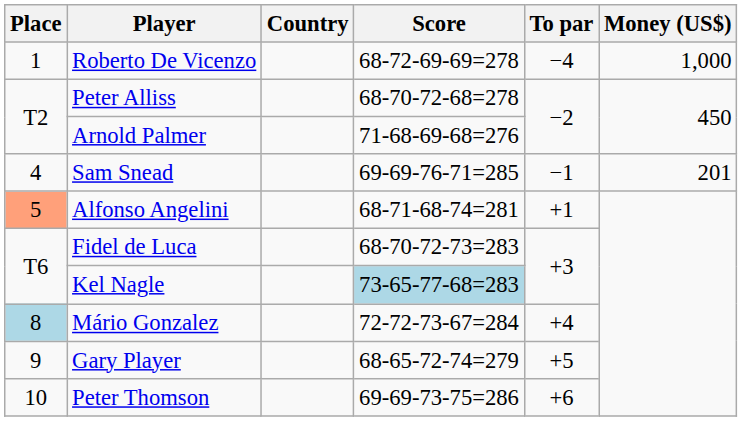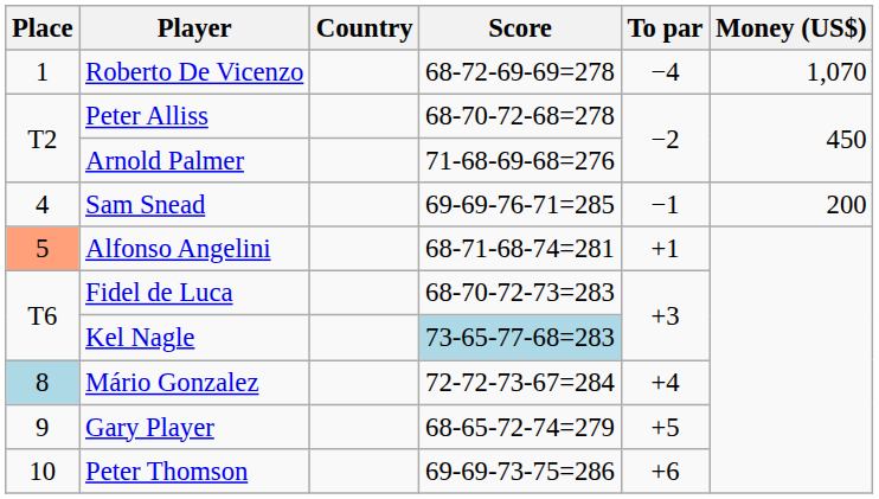 <table class="wikitable" style="font-size:95%;">
 <tr>
 <th>Place</th>
 <th>Player</th>
 <th>Country</th>
 <th>Score</th>
 <th>To par</th>
 <th>Money (US$)</th>
 </tr>
 <tr>
 <td align=center>1</td>
 <td><a href='#'>Roberto De Vicenzo</a></td>
 <td></td>
 <td>68-72-69-69=278</td>
 <td align=center>−4</td>
-<td align=right>1,000</td>
+<td align=right>1,070</td>
 </tr>
 <tr>
 <td align=center rowspan=2>T2</td>
 <td><a href='#'>Peter Alliss</a></td>
 <td></td>
 <td>68-70-72-68=278</td>
 <td align=center rowspan=2>−2</td>
 <td align=right rowspan=2>450</td>
 </tr>
 <tr>
 <td><a href='#'>Arnold Palmer</a></td>
 <td></td>
 <td>71-68-69-68=276</td>
 </tr>
 <tr>
 <td align=center>4</td>
 <td><a href='#'>Sam Snead</a></td>
 <td></td>
 <td>69-69-76-71=285</td>
 <td align=center>−1</td>
-<td align=right>201</td>
+<td align=right>200</td>
 </tr>
 <tr>
 <td align=center style="background: lightsalmon;">5</td>
 <td><a href='#'>Alfonso Angelini</a></td>
 <td></td>
 <td>68-71-68-74=281</td>
 <td align=center>+1</td>
 <td rowspan=6></td>
 </tr>
 <tr>
 <td rowspan=2 align=center>T6</td>
 <td><a href='#'>Fidel de Luca</a></td>
 <td></td>
 <td>68-70-72-73=283</td>
 <td rowspan=2 align=center>+3</td>
 </tr>
 <tr>
 <td><a href='#'>Kel Nagle</a></td>
 <td></td>
 <td style="background: lightblue;">73-65-77-68=283</td>
 </tr>
 <tr>
 <td align=center style="background: lightblue;">8</td>
 <td><a href='#'>Mário Gonzalez</a></td>
 <td></td>
 <td>72-72-73-67=284</td>
 <td align=center>+4</td>
 </tr>
 <tr>
 <td align=center>9</td>
 <td><a href='#'>Gary Player</a></td>
 <td></td>
 <td>68-65-72-74=279</td>
 <td align=center>+5</td>
 </tr>
 <tr>
 <td align=center>10</td>
 <td><a href='#'>Peter Thomson</a></td>
 <td></td>
 <td>69-69-73-75=286</td>
 <td align=center>+6</td>
 </tr>
 </table>
